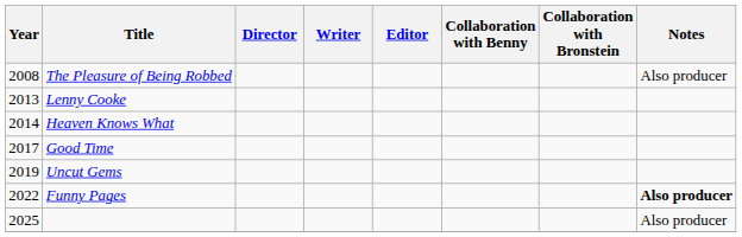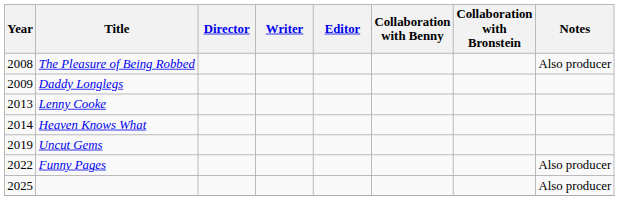 <table class="wikitable sortable">
 <tr>
 <th>Year</th>
 <th>Title</th>
 <th width="65"><a href='#'>Director</a></th>
 <th width="65"><a href='#'>Writer</a></th>
 <th width=65><a href='#'>Editor</a></th>
 <th width=65>Collaboration with Benny</th>
 <th width=65>Collaboration with Bronstein</th>
 <th>Notes</th>
 </tr>
 <tr>
 <td>2008</td>
 <td><em><a href='#'>The Pleasure of Being Robbed</a></em></td>
 <td></td>
 <td></td>
 <td></td>
 <td></td>
 <td></td>
 <td>Also producer</td>
 </tr>
 <tr>
+<td>2009</td>
+<td><em><a href='#'>Daddy Longlegs</a></em></td>
+<td></td>
+<td></td>
+<td></td>
+<td></td>
+<td></td>
+<td></td>
+</tr>
+<tr>
 <td>2013</td>
 <td><em><a href='#'>Lenny Cooke</a></em></td>
 <td></td>
 <td></td>
 <td></td>
 <td></td>
 <td></td>
 <td></td>
 </tr>
 <tr>
 <td>2014</td>
 <td><em><a href='#'>Heaven Knows What</a></em></td>
-<td></td>
-<td></td>
-<td></td>
-<td></td>
-<td></td>
-<td></td>
-</tr>
-<tr>
-<td>2017</td>
-<td><em><a href='#'>Good Time</a></em></td>
 <td></td>
 <td></td>
 <td></td>
 <td></td>
 <td></td>
 <td></td>
 </tr>
 <tr>
 <td>2019</td>
 <td><em><a href='#'>Uncut Gems</a></em></td>
 <td></td>
 <td></td>
 <td></td>
 <td></td>
 <td></td>
 <td></td>
 </tr>
 <tr>
 <td>2022</td>
 <td><em><a href='#'>Funny Pages</a></em></td>
 <td></td>
 <td></td>
 <td></td>
 <td></td>
 <td></td>
-<td><strong>Also producer</strong></td>
+<td>Also producer</td>
 </tr>
 <tr>
 <td>2025</td>
 <td></td>
 <td></td>
 <td></td>
 <td></td>
 <td></td>
 <td></td>
 <td>Also producer</td>
 </tr>
 <tr>
 </tr>
 </table>
